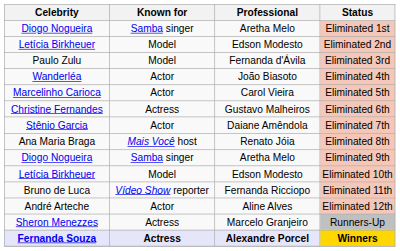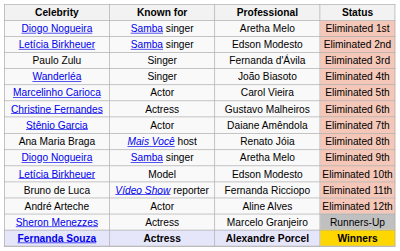 <table class="wikitable" style="text-align: center; white-space:nowrap; margin:auto; font-size:95.2%;">
 <tr>
 <th width="150">Celebrity</th>
 <th width="150">Known for</th>
 <th width="150">Professional</th>
 <th>Status</th>
 </tr>
 <tr>
 <td><a href='#'>Diogo Nogueira</a><br></td>
 <td><a href='#'>Samba</a> singer</td>
 <td>Aretha Melo</td>
 <td bgcolor="F4C7B8">Eliminated 1st<br></td>
 </tr>
 <tr>
 <td><a href='#'>Letícia Birkheuer</a><br></td>
-<td>Model</td>
+<td><a href='#'>Samba</a> singer</td>
 <td>Edson Modesto</td>
 <td bgcolor="F4C7B8">Eliminated 2nd<br></td>
 </tr>
 <tr>
 <td>Paulo Zulu</td>
-<td>Model</td>
+<td>Singer</td>
 <td>Fernanda d'Ávila</td>
 <td bgcolor="F4C7B8">Eliminated 3rd<br></td>
 </tr>
 <tr>
 <td><a href='#'>Wanderléa</a></td>
-<td>Actor</td>
+<td>Singer</td>
 <td>João Biasoto</td>
 <td bgcolor="F4C7B8">Eliminated 4th<br></td>
 </tr>
 <tr>
 <td><a href='#'>Marcelinho Carioca</a></td>
 <td>Actor</td>
 <td>Carol Vieira</td>
 <td bgcolor="F4C7B8">Eliminated 5th<br></td>
 </tr>
 <tr>
 <td><a href='#'>Christine Fernandes</a></td>
 <td>Actress</td>
 <td>Gustavo Malheiros</td>
 <td bgcolor="F4C7B8">Eliminated 6th<br></td>
 </tr>
 <tr>
 <td><a href='#'>Stênio Garcia</a></td>
 <td>Actor</td>
 <td>Daiane Amêndola</td>
 <td bgcolor="F4C7B8">Eliminated 7th<br></td>
 </tr>
 <tr>
 <td>Ana Maria Braga</td>
 <td><em><a href='#'>Mais Você</a></em> host</td>
 <td>Renato Jóia</td>
 <td bgcolor="F4C7B8">Eliminated 8th<br></td>
 </tr>
 <tr>
 <td><a href='#'>Diogo Nogueira</a></td>
 <td><a href='#'>Samba</a> singer</td>
 <td>Aretha Melo</td>
 <td bgcolor="F4C7B8">Eliminated 9th<br></td>
 </tr>
 <tr>
 <td><a href='#'>Letícia Birkheuer</a></td>
 <td>Model</td>
 <td>Edson Modesto</td>
 <td bgcolor="F4C7B8">Eliminated 10th<br></td>
 </tr>
 <tr>
 <td>Bruno de Luca</td>
 <td><em><a href='#'>Vídeo Show</a></em> reporter</td>
 <td>Fernanda Ricciopo<br></td>
 <td bgcolor="F4C7B8">Eliminated 11th<br></td>
 </tr>
 <tr>
 <td>André Arteche</td>
 <td>Actor</td>
 <td>Aline Alves<br></td>
 <td bgcolor="F4C7B8">Eliminated 12th<br></td>
 </tr>
 <tr>
 <td><a href='#'>Sheron Menezzes</a></td>
 <td>Actress</td>
 <td>Marcelo Granjeiro</td>
 <td bgcolor="C0C0C0">Runners-Up<br></td>
 </tr>
 <tr>
 <td bgcolor="E6E6FA"><strong><a href='#'>Fernanda Souza</a></strong></td>
 <td bgcolor="E6E6FA"><strong>Actress</strong></td>
 <td bgcolor="E6E6FA"><strong>Alexandre Porcel</strong></td>
 <td bgcolor="FFD700"><strong>Winners</strong><br></td>
 </tr>
 <tr>
 </tr>
 </table>
